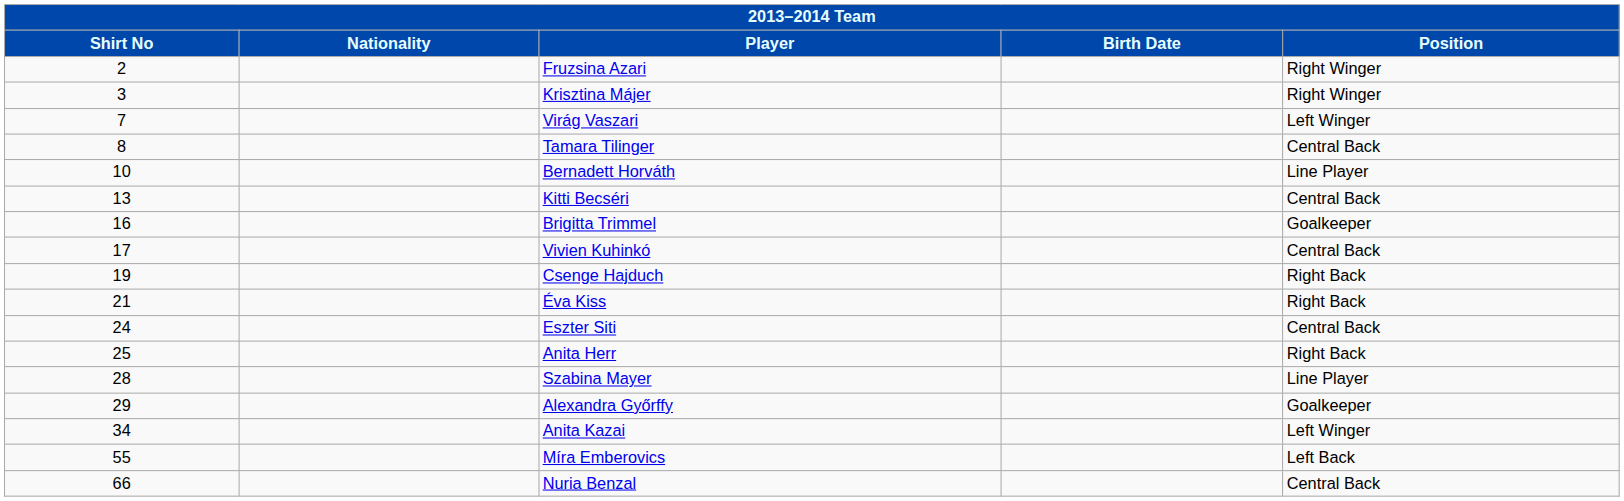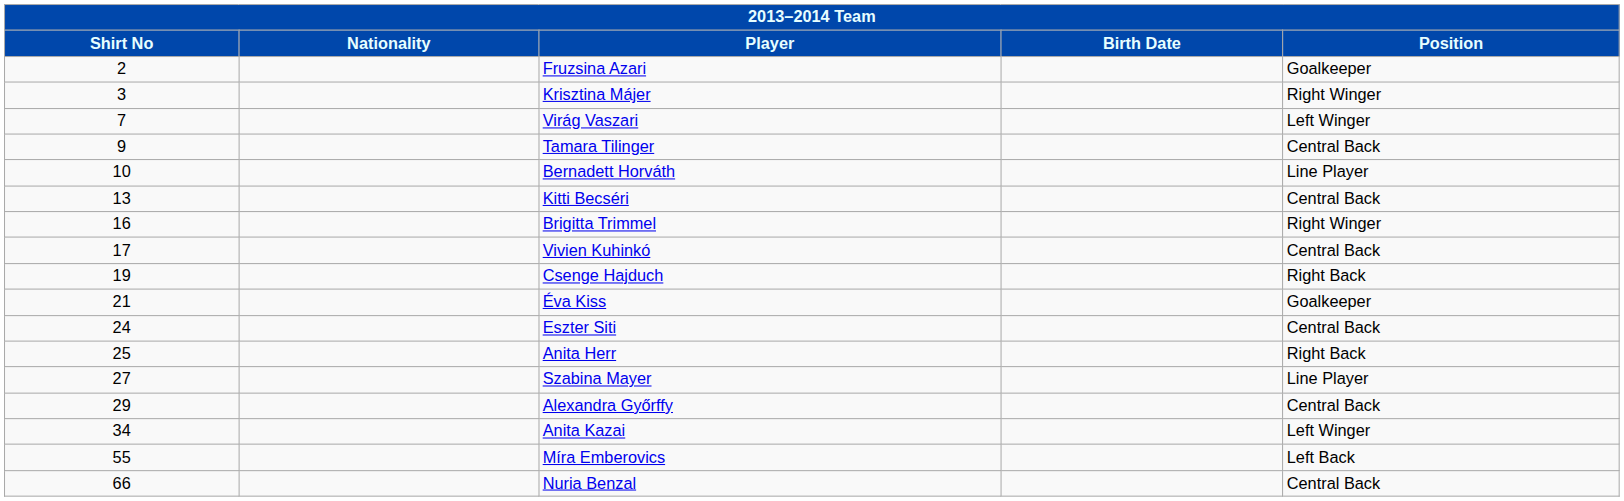 <table class="wikitable collapsible collapsed" style="width:100%">
 <tr>
 <th colspan=5 style="background-color:#0047AB;color:#E7FEFF;text-align:center;"><strong>2013–2014 Team</strong></th>
 </tr>
 <tr>
 <th style="color:#E7FEFF; background:#0047AB">Shirt No</th>
 <th style="color:#E7FEFF; background:#0047AB">Nationality</th>
 <th style="color:#E7FEFF; background:#0047AB">Player</th>
 <th style="color:#E7FEFF; background:#0047AB">Birth Date</th>
 <th style="color:#E7FEFF; background:#0047AB">Position</th>
 </tr>
 <tr>
 <td align=center>2</td>
 <td></td>
 <td><a href='#'>Fruzsina Azari</a></td>
 <td></td>
-<td>Right Winger</td>
+<td>Goalkeeper</td>
 </tr>
 <tr>
 <td align=center>3</td>
 <td></td>
 <td><a href='#'>Krisztina Májer</a></td>
 <td></td>
 <td>Right Winger</td>
 </tr>
 <tr>
 <td align=center>7</td>
 <td></td>
 <td><a href='#'>Virág Vaszari</a></td>
 <td></td>
 <td>Left Winger</td>
 </tr>
 <tr>
-<td align=center>8</td>
+<td align=center>9</td>
 <td></td>
 <td><a href='#'>Tamara Tilinger</a></td>
 <td></td>
 <td>Central Back</td>
 </tr>
 <tr>
 <td align=center>10</td>
 <td></td>
 <td><a href='#'>Bernadett Horváth</a></td>
 <td></td>
 <td>Line Player</td>
 </tr>
 <tr>
 <td align=center>13</td>
 <td></td>
 <td><a href='#'>Kitti Becséri</a></td>
 <td></td>
 <td>Central Back</td>
 </tr>
 <tr>
 <td align=center>16</td>
 <td></td>
 <td><a href='#'>Brigitta Trimmel</a></td>
 <td></td>
-<td>Goalkeeper</td>
+<td>Right Winger</td>
 </tr>
 <tr>
 <td align=center>17</td>
 <td></td>
 <td><a href='#'>Vivien Kuhinkó</a></td>
 <td></td>
 <td>Central Back</td>
 </tr>
 <tr>
 <td align=center>19</td>
 <td></td>
 <td><a href='#'>Csenge Hajduch</a></td>
 <td></td>
 <td>Right Back</td>
 </tr>
 <tr>
 <td align=center>21</td>
 <td></td>
 <td><a href='#'>Éva Kiss</a></td>
 <td></td>
-<td>Right Back</td>
+<td>Goalkeeper</td>
 </tr>
 <tr>
 <td align=center>24</td>
 <td></td>
 <td><a href='#'>Eszter Siti</a></td>
 <td></td>
 <td>Central Back</td>
 </tr>
 <tr>
 <td align=center>25</td>
 <td></td>
 <td><a href='#'>Anita Herr</a></td>
 <td></td>
 <td>Right Back</td>
 </tr>
 <tr>
-<td align=center>28</td>
+<td align=center>27</td>
 <td></td>
 <td><a href='#'>Szabina Mayer</a></td>
 <td></td>
 <td>Line Player</td>
 </tr>
 <tr>
 <td align=center>29</td>
 <td></td>
 <td><a href='#'>Alexandra Győrffy</a></td>
 <td></td>
-<td>Goalkeeper</td>
+<td>Central Back</td>
 </tr>
 <tr>
 <td align=center>34</td>
 <td></td>
 <td><a href='#'>Anita Kazai</a></td>
 <td></td>
 <td>Left Winger</td>
 </tr>
 <tr>
 <td align=center>55</td>
 <td></td>
 <td><a href='#'>Míra Emberovics</a></td>
 <td></td>
 <td>Left Back</td>
 </tr>
 <tr>
 <td align=center>66</td>
 <td></td>
 <td><a href='#'>Nuria Benzal</a></td>
 <td></td>
 <td>Central Back</td>
 </tr>
 </table>
